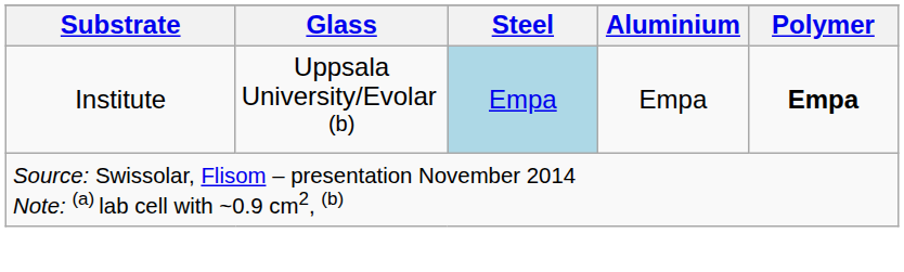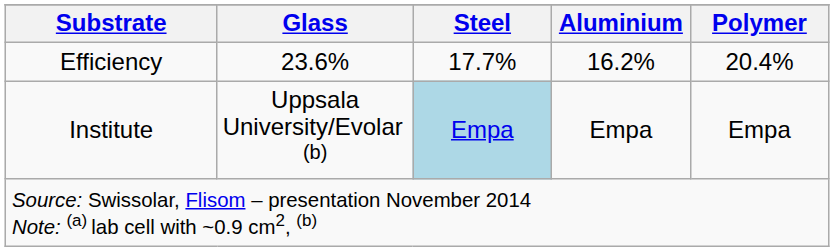 <table class="wikitable" style="text-align: center; width: 550px; margin: 0.5em auto;">
 <tr>
 </tr>
 <tr>
 <th><a href='#'>Substrate</a></th>
 <th width=85><a href='#'>Glass</a></th>
 <th width=85><a href='#'>Steel</a></th>
 <th width=85><a href='#'>Aluminium</a></th>
 <th width=85><a href='#'>Polymer</a></th>
 </tr>
 <tr>
+<td>Efficiency</td>
+<td>23.6%</td>
+<td>17.7%</td>
+<td>16.2%</td>
+<td>20.4%</td>
+</tr>
+<tr>
 <td>Institute</td>
 <td>Uppsala University/Evolar <sup>(b)</sup></td>
 <td style="background: lightblue;"><a href='#'>Empa</a></td>
 <td>Empa</td>
-<td><strong>Empa</strong></td>
+<td>Empa</td>
 </tr>
 <tr>
 <td colspan=5 style="font-weight: normal; font-size: 0.85em; text-align: left; padding: 6px 4px 4px;"><em>Source:</em> Swissolar, <a href='#'>Flisom</a> – presentation November 2014<br><em>Note:</em> <sup>(a)</sup> lab cell with ~0.9 cm<sup>2</sup>, <sup>(b)</sup> </td>
 </tr>
 </table>
